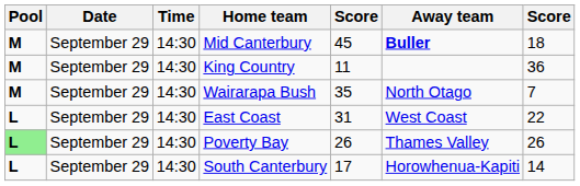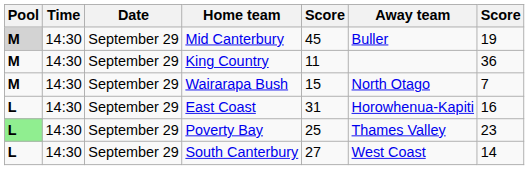 <table class="wikitable">
 <tr>
 <th>Pool</th>
+<th>Time</th>
 <th>Date</th>
-<th>Time</th>
 <th>Home team</th>
 <th>Score</th>
 <th>Away team</th>
 <th>Score</th>
 </tr>
 <tr>
-<td><strong>M</strong></td>
+<td style="background: lightgrey;"><strong>M</strong></td>
+<td>14:30</td>
 <td>September 29</td>
-<td>14:30</td>
 <td><a href='#'>Mid Canterbury</a></td>
 <td>45</td>
-<td><strong><a href='#'>Buller</a></strong></td>
-<td>18</td>
+<td><a href='#'>Buller</a></td>
+<td>19</td>
 </tr>
 <tr>
 <td><strong>M</strong></td>
+<td>14:30</td>
 <td>September 29</td>
-<td>14:30</td>
 <td><a href='#'>King Country</a></td>
 <td>11</td>
 <td></td>
 <td>36</td>
 </tr>
 <tr>
 <td><strong>M</strong></td>
+<td>14:30</td>
 <td>September 29</td>
-<td>14:30</td>
 <td><a href='#'>Wairarapa Bush</a></td>
-<td>35</td>
+<td>15</td>
 <td><a href='#'>North Otago</a></td>
 <td>7</td>
 </tr>
 <tr>
 <td><strong>L</strong></td>
+<td>14:30</td>
 <td>September 29</td>
-<td>14:30</td>
 <td><a href='#'>East Coast</a></td>
 <td>31</td>
-<td><a href='#'>West Coast</a></td>
-<td>22</td>
+<td><a href='#'>Horowhenua-Kapiti</a></td>
+<td>16</td>
 </tr>
 <tr>
 <td style="background: lightgreen;"><strong>L</strong></td>
+<td>14:30</td>
 <td>September 29</td>
-<td>14:30</td>
 <td><a href='#'>Poverty Bay</a></td>
-<td>26</td>
+<td>25</td>
 <td><a href='#'>Thames Valley</a></td>
-<td>26</td>
+<td>23</td>
 </tr>
 <tr>
 <td><strong>L</strong></td>
+<td>14:30</td>
 <td>September 29</td>
-<td>14:30</td>
 <td><a href='#'>South Canterbury</a></td>
-<td>17</td>
-<td><a href='#'>Horowhenua-Kapiti</a></td>
+<td>27</td>
+<td><a href='#'>West Coast</a></td>
 <td>14</td>
 </tr>
 </table>
